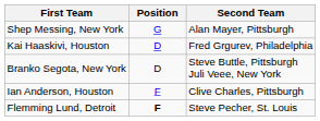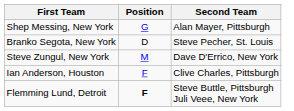 <table class="wikitable">
 <tr>
 <th>First Team</th>
 <th>  Position  </th>
 <th>Second Team</th>
 </tr>
 <tr>
 <td>Shep Messing, New York</td>
 <td align=center><a href='#'>G</a></td>
 <td>Alan Mayer, Pittsburgh</td>
 </tr>
 <tr>
-<td>Kai Haaskivi, Houston</td>
-<td align=center><a href='#'>D</a></td>
-<td>Fred Grgurev, Philadelphia</td>
+<td>Branko Segota, New York</td>
+<td align=center>D</td>
+<td>Steve Pecher, St. Louis</td>
 </tr>
 <tr>
-<td>Branko Segota, New York</td>
-<td align=center>D</td>
-<td>Steve Buttle, Pittsburgh<br>Juli Veee, New York</td>
+<td>Steve Zungul, New York</td>
+<td align=center><a href='#'>M</a></td>
+<td>Dave D'Errico, New York</td>
 </tr>
 <tr>
 <td>Ian Anderson, Houston</td>
 <td align=center><a href='#'>F</a></td>
 <td>Clive Charles, Pittsburgh</td>
 </tr>
 <tr>
 <td>Flemming Lund, Detroit</td>
 <td align=center><strong>F</strong></td>
-<td>Steve Pecher, St. Louis</td>
+<td>Steve Buttle, Pittsburgh<br>Juli Veee, New York</td>
 </tr>
 </table>
